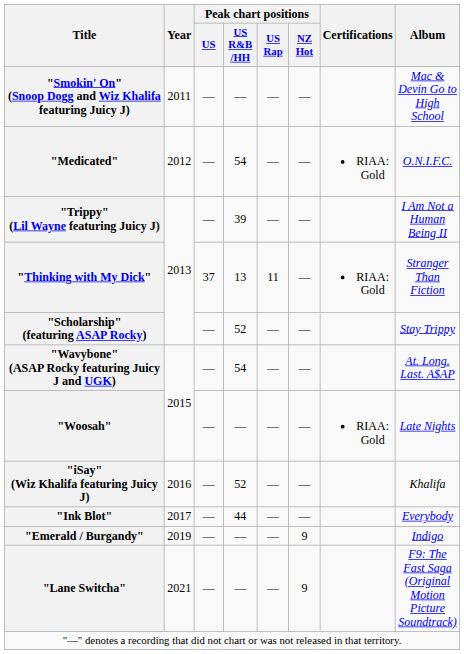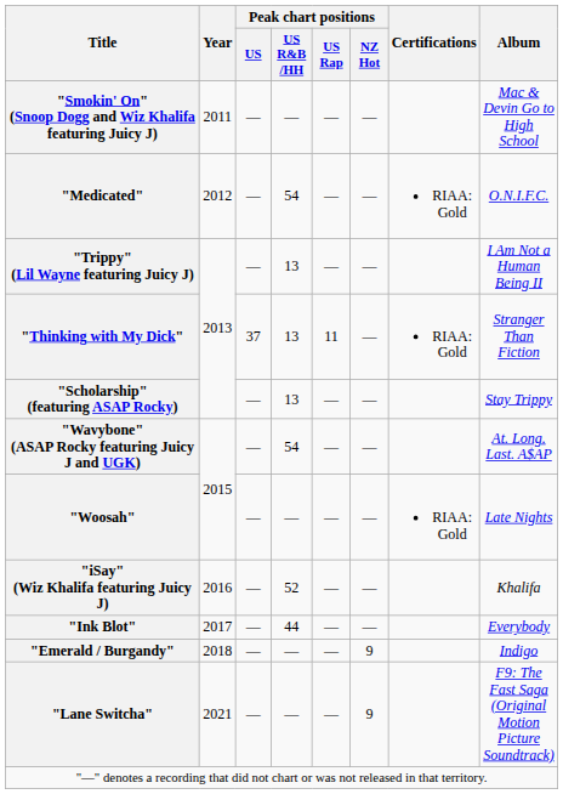 <table class="wikitable plainrowheaders" style="text-align:center;">
 <tr>
 <th scope="col" rowspan="2" style="width:18em;">Title</th>
 <th scope="col" rowspan="2">Year</th>
 <th scope="col" colspan="4">Peak chart positions</th>
 <th scope="col" rowspan="2">Certifications</th>
 <th scope="col" rowspan="2">Album</th>
 </tr>
 <tr>
 <th scope="col" style="width:3em;font-size:90%;"><a href='#'>US</a></th>
 <th scope="col" style="width:3em;font-size:90%;"><a href='#'>US<br>R&B<br>/HH</a><br></th>
 <th scope="col" style="width:3em;font-size:90%;"><a href='#'>US<br>Rap</a><br></th>
 <th scope="col" style="width:3em;font-size:90%;"><a href='#'>NZ<br>Hot</a><br></th>
 </tr>
 <tr>
 <th scope="row">"<a href='#'>Smokin' On</a>"<br><span>(<a href='#'>Snoop Dogg</a> and <a href='#'>Wiz Khalifa</a> featuring Juicy J)</span></th>
 <td>2011</td>
 <td>—</td>
 <td>—</td>
 <td>—</td>
 <td>—</td>
 <td></td>
 <td><em><a href='#'>Mac & Devin Go to High School</a></em></td>
 </tr>
 <tr>
 <th scope="row">"Medicated"<br></th>
 <td>2012</td>
 <td>—</td>
 <td>54</td>
 <td>—</td>
 <td>—</td>
 <td><br><ul><li>RIAA: Gold</li></ul></td>
 <td><em><a href='#'>O.N.I.F.C.</a></em></td>
 </tr>
 <tr>
 <th scope="row">"Trippy"<br><span>(<a href='#'>Lil Wayne</a> featuring Juicy J)</span></th>
 <td rowspan="3">2013</td>
 <td>—</td>
-<td>39</td>
+<td>13</td>
 <td>—</td>
 <td>—</td>
 <td></td>
 <td><em><a href='#'>I Am Not a Human Being II</a></em></td>
 </tr>
 <tr>
 <th scope="row">"<a href='#'>Thinking with My Dick</a>"<br></th>
 <td>37</td>
 <td>13</td>
 <td>11</td>
 <td>—</td>
 <td><br><ul><li>RIAA: Gold</li></ul></td>
 <td><em><a href='#'>Stranger Than Fiction</a></em></td>
 </tr>
 <tr>
 <th scope="row">"Scholarship"<br><span>(featuring <a href='#'>ASAP Rocky</a>)</span></th>
 <td>—</td>
-<td>52</td>
+<td>13</td>
 <td>—</td>
 <td>—</td>
 <td></td>
 <td><em><a href='#'>Stay Trippy</a></em></td>
 </tr>
 <tr>
 <th scope="row">"Wavybone"<br><span>(ASAP Rocky featuring Juicy J and <a href='#'>UGK</a>)</span></th>
 <td rowspan=2>2015</td>
 <td>—</td>
 <td>54</td>
 <td>—</td>
 <td>—</td>
 <td></td>
 <td><em><a href='#'>At. Long. Last. A$AP</a></em></td>
 </tr>
 <tr>
 <th scope="row">"Woosah"<br></th>
 <td>—</td>
 <td>—</td>
 <td>—</td>
 <td>—</td>
 <td><br><ul><li>RIAA: Gold</li></ul></td>
 <td><em><a href='#'>Late Nights</a></em></td>
 </tr>
 <tr>
 <th scope="row">"iSay"<br><span>(Wiz Khalifa featuring Juicy J)</span></th>
 <td>2016</td>
 <td>—</td>
 <td>52</td>
 <td>—</td>
 <td>—</td>
 <td></td>
 <td><em>Khalifa</em></td>
 </tr>
 <tr>
 <th scope="row">"Ink Blot"<br></th>
 <td>2017</td>
 <td>—</td>
 <td>44</td>
 <td>—</td>
 <td>—</td>
 <td></td>
 <td><em><a href='#'>Everybody</a></em></td>
 </tr>
 <tr>
 <th scope="row">"Emerald / Burgandy"<br></th>
-<td>2019</td>
+<td>2018</td>
 <td>—</td>
 <td>—</td>
 <td>—</td>
 <td>9</td>
 <td></td>
 <td><em><a href='#'>Indigo</a></em></td>
 </tr>
 <tr>
 <th scope="row">"Lane Switcha"<br></th>
 <td>2021</td>
 <td>—</td>
 <td>—</td>
 <td>—</td>
 <td>9</td>
 <td></td>
 <td><em><a href='#'>F9: The Fast Saga (Original Motion Picture Soundtrack)</a></em></td>
 </tr>
 <tr>
 <td colspan="16" style="font-size:90%">"—" denotes a recording that did not chart or was not released in that territory.</td>
 </tr>
 </table>
